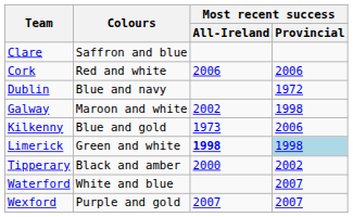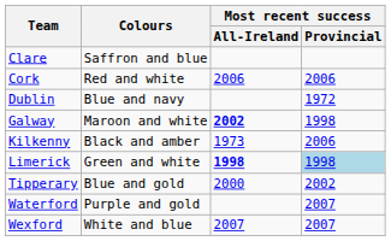 <table class="wikitable">
 <tr>
 <th rowspan="2">Team</th>
 <th rowspan="2">Colours</th>
 <th colspan="3">Most recent success</th>
 </tr>
 <tr>
 <th>All-Ireland</th>
 <th>Provincial</th>
 </tr>
 <tr>
 <td><a href='#'>Clare</a></td>
 <td>Saffron and blue</td>
 <td></td>
 <td></td>
 </tr>
 <tr>
 <td><a href='#'>Cork</a></td>
 <td>Red and white</td>
 <td><a href='#'>2006</a></td>
 <td><a href='#'>2006</a></td>
 </tr>
 <tr>
 <td><a href='#'>Dublin</a></td>
 <td>Blue and navy</td>
 <td></td>
 <td><a href='#'>1972</a></td>
 </tr>
 <tr>
 <td><a href='#'>Galway</a></td>
 <td>Maroon and white</td>
-<td><a href='#'>2002</a></td>
+<td><strong><a href='#'>2002</a></strong></td>
 <td><a href='#'>1998</a></td>
 </tr>
 <tr>
 <td><a href='#'>Kilkenny</a></td>
-<td>Blue and gold</td>
+<td>Black and amber</td>
 <td><a href='#'>1973</a></td>
 <td><a href='#'>2006</a></td>
 </tr>
 <tr>
 <td><a href='#'>Limerick</a></td>
 <td>Green and white</td>
 <td><strong><a href='#'>1998</a></strong></td>
 <td style="background: lightblue;"><a href='#'>1998</a></td>
 </tr>
 <tr>
 <td><a href='#'>Tipperary</a></td>
-<td>Black and amber</td>
+<td>Blue and gold</td>
 <td><a href='#'>2000</a></td>
 <td><a href='#'>2002</a></td>
 </tr>
 <tr>
 <td><a href='#'>Waterford</a></td>
-<td>White and blue</td>
+<td>Purple and gold</td>
 <td></td>
 <td><a href='#'>2007</a></td>
 </tr>
 <tr>
 <td><a href='#'>Wexford</a></td>
-<td>Purple and gold</td>
+<td>White and blue</td>
 <td><a href='#'>2007</a></td>
 <td><a href='#'>2007</a></td>
 </tr>
 </table>
